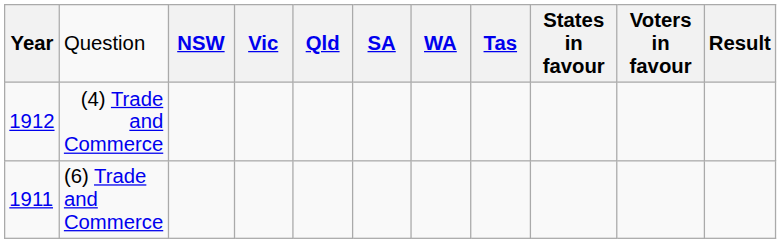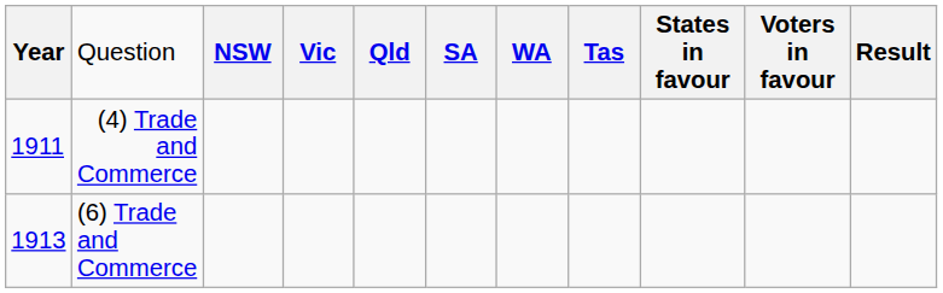 <table class="wikitable">
 <tr ---->
 <th align="left">Year</th>
 <td>Question</td>
 <th style="width:50px" align=center><a href='#'>NSW</a></th>
 <th style="width:50px" align=center><a href='#'>Vic</a></th>
 <th style="width:50px" align=center><a href='#'>Qld</a></th>
 <th style="width:50px" align=center><a href='#'>SA</a></th>
 <th style="width:50px" align=center><a href='#'>WA</a></th>
 <th style="width:50px" align=center><a href='#'>Tas</a></th>
 <th style="width:70px" align=center><strong>States in favour</strong></th>
 <th style="width:70px" align=center><strong> Voters in favour</strong></th>
 <th><strong>Result</strong></th>
 </tr>
 <tr>
-<td><a href='#'>1912</a></td>
+<td><a href='#'>1911</a></td>
 <td align="right">(4) <a href='#'>Trade and Commerce</a></td>
 <td></td>
 <td></td>
 <td></td>
 <td></td>
 <td></td>
 <td></td>
 <td></td>
 <td></td>
 <td></td>
 </tr>
 <tr>
-<td><a href='#'>1911</a></td>
+<td><a href='#'>1913</a></td>
 <td>(6) <a href='#'>Trade and Commerce</a></td>
 <td></td>
 <td></td>
 <td></td>
 <td></td>
 <td></td>
 <td></td>
 <td></td>
 <td></td>
 <td></td>
 </tr>
 </table>
